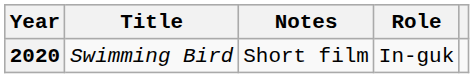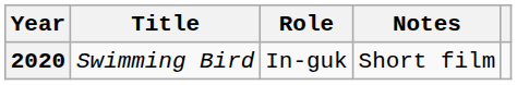 <table class="wikitable plainrowheaders">
 <tr>
 <th scope="col">Year</th>
 <th scope="col">Title</th>
+<th scope="col">Role</th>
 <th scope="col">Notes</th>
-<th scope="col">Role</th>
 <th scope="col" class="unsortable"></th>
 </tr>
 <tr>
 <th scope="row">2020</th>
 <td><em>Swimming Bird</em></td>
+<td>In-guk</td>
 <td>Short film</td>
-<td>In-guk</td>
 <td style="text-align:center"></td>
 </tr>
 </table>
